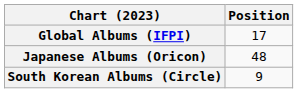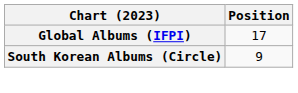 <table class="wikitable plainrowheaders sortable" style="text-align:center">
 <tr>
 <th scope="col">Chart (2023)</th>
 <th scope="col">Position</th>
 </tr>
 <tr>
 <th scope="row">Global Albums (<a href='#'>IFPI</a>)</th>
 <td>17</td>
 </tr>
 <tr>
-<th scope="row">Japanese Albums (Oricon)</th>
-<td>48</td>
-</tr>
-<tr>
 <th scope="row">South Korean Albums (Circle)</th>
 <td>9</td>
 </tr>
 </table>
